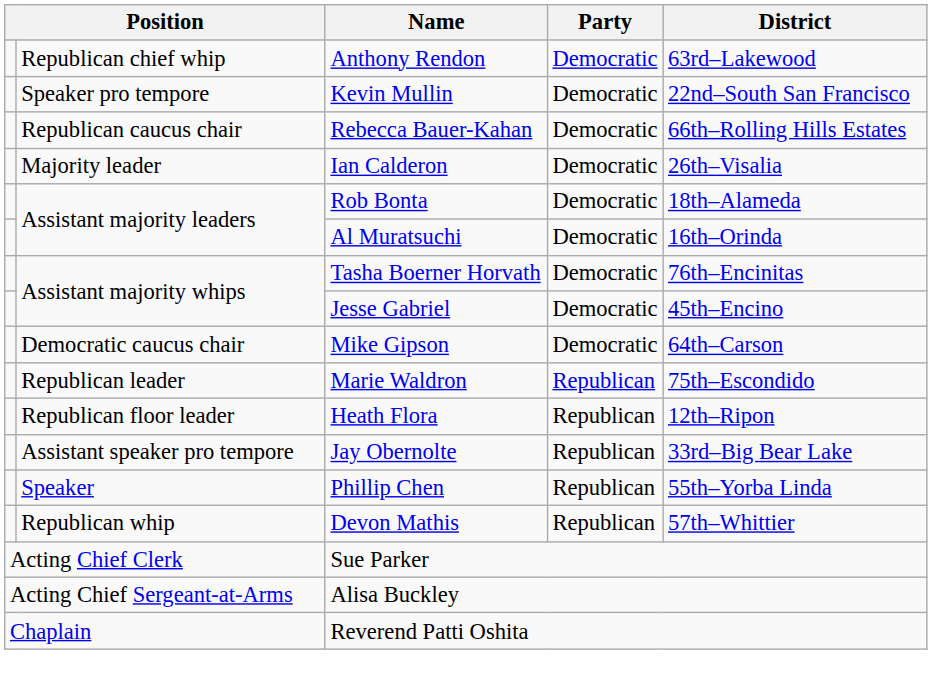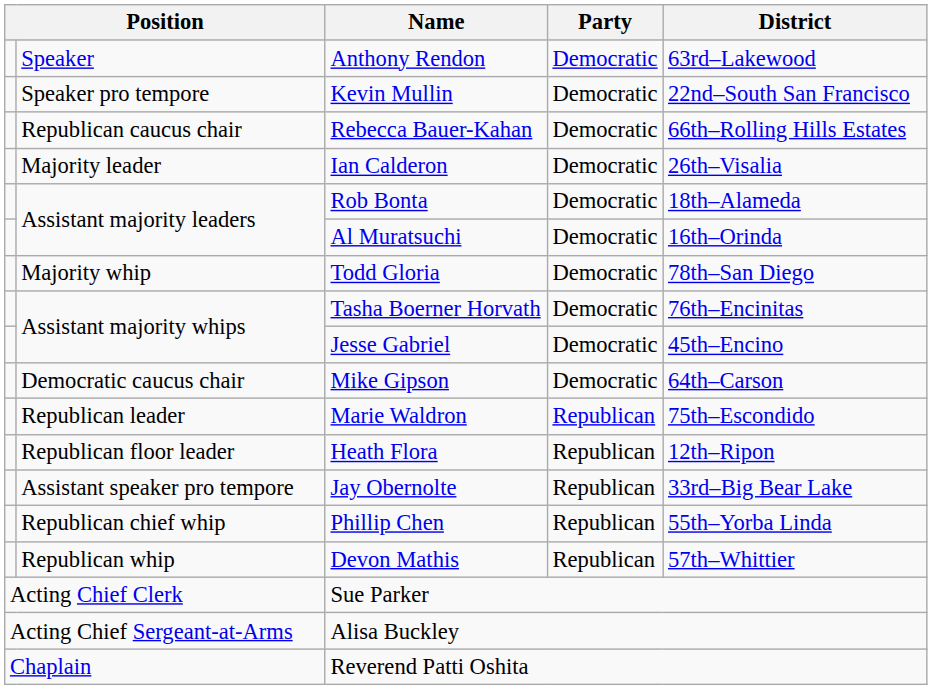 <table class="wikitable" style="font-size:100%">
 <tr>
 <th scope="col" colspan="2" width="220">Position</th>
 <th scope="col" width="150">Name</th>
 <th scope="col" width="70">Party</th>
 <th scope="col" width="180">District</th>
 </tr>
 <tr>
 <td></td>
-<td>Republican chief whip</td>
+<td><a href='#'>Speaker</a></td>
 <td><a href='#'>Anthony Rendon</a></td>
 <td><a href='#'>Democratic</a></td>
 <td><a href='#'>63rd–Lakewood</a></td>
 </tr>
 <tr>
 <td></td>
 <td>Speaker pro tempore</td>
 <td><a href='#'>Kevin Mullin</a></td>
 <td>Democratic</td>
 <td><a href='#'>22nd–South San Francisco</a></td>
 </tr>
 <tr>
 <td></td>
 <td>Republican caucus chair</td>
 <td><a href='#'>Rebecca Bauer-Kahan</a></td>
 <td>Democratic</td>
 <td><a href='#'>66th–Rolling Hills Estates</a></td>
 </tr>
 <tr>
 <td></td>
 <td>Majority leader</td>
 <td><a href='#'>Ian Calderon</a></td>
 <td>Democratic</td>
 <td><a href='#'>26th–Visalia</a></td>
 </tr>
 <tr>
 <td></td>
 <td rowspan="2">Assistant majority leaders</td>
 <td><a href='#'>Rob Bonta</a></td>
 <td>Democratic</td>
 <td><a href='#'>18th–Alameda</a></td>
 </tr>
 <tr>
 <td></td>
 <td><a href='#'>Al Muratsuchi</a></td>
 <td>Democratic</td>
 <td><a href='#'>16th–Orinda</a></td>
+</tr>
+<tr>
+<td></td>
+<td>Majority whip</td>
+<td><a href='#'>Todd Gloria</a></td>
+<td>Democratic</td>
+<td><a href='#'>78th–San Diego</a></td>
 </tr>
 <tr>
 <td></td>
 <td rowspan="2">Assistant majority whips</td>
 <td><a href='#'>Tasha Boerner Horvath</a></td>
 <td>Democratic</td>
 <td><a href='#'>76th–Encinitas</a></td>
 </tr>
 <tr>
 <td></td>
 <td><a href='#'>Jesse Gabriel</a></td>
 <td>Democratic</td>
 <td><a href='#'>45th–Encino</a></td>
 </tr>
 <tr>
 <td></td>
 <td>Democratic caucus chair</td>
 <td><a href='#'>Mike Gipson</a></td>
 <td>Democratic</td>
 <td><a href='#'>64th–Carson</a></td>
 </tr>
 <tr>
 <td></td>
 <td>Republican leader</td>
 <td><a href='#'>Marie Waldron</a></td>
 <td><a href='#'>Republican</a></td>
 <td><a href='#'>75th–Escondido</a></td>
 </tr>
 <tr>
 <td></td>
 <td>Republican floor leader</td>
 <td><a href='#'>Heath Flora</a></td>
 <td>Republican</td>
 <td><a href='#'>12th–Ripon</a></td>
 </tr>
 <tr>
 <td></td>
 <td>Assistant speaker pro tempore</td>
 <td><a href='#'>Jay Obernolte</a></td>
 <td>Republican</td>
 <td><a href='#'>33rd–Big Bear Lake</a></td>
 </tr>
 <tr>
 <td></td>
-<td><a href='#'>Speaker</a></td>
+<td>Republican chief whip</td>
 <td><a href='#'>Phillip Chen</a></td>
 <td>Republican</td>
 <td><a href='#'>55th–Yorba Linda</a></td>
 </tr>
 <tr>
 <td></td>
 <td>Republican whip</td>
 <td><a href='#'>Devon Mathis</a></td>
 <td>Republican</td>
 <td><a href='#'>57th–Whittier</a></td>
 </tr>
 <tr>
 <td scope="row" colspan="2">Acting <a href='#'>Chief Clerk</a></td>
 <td colspan="3">Sue Parker</td>
 </tr>
 <tr>
 <td scope="row" colspan="2">Acting Chief <a href='#'>Sergeant-at-Arms</a></td>
 <td colspan="3">Alisa Buckley</td>
 </tr>
 <tr>
 <td scope="row" colspan="2"><a href='#'>Chaplain</a></td>
 <td colspan="3">Reverend Patti Oshita</td>
 </tr>
 </table>
